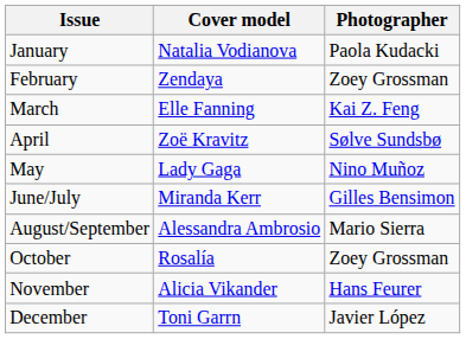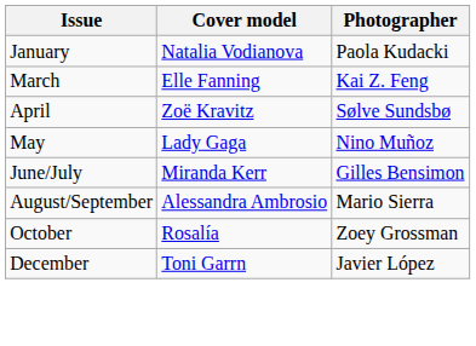 <table class="sortable wikitable">
 <tr>
 <th>Issue</th>
 <th>Cover model</th>
 <th>Photographer</th>
 </tr>
 <tr>
 <td>January</td>
 <td><a href='#'>Natalia Vodianova</a></td>
 <td>Paola Kudacki</td>
-</tr>
-<tr>
-<td>February</td>
-<td><a href='#'>Zendaya</a></td>
-<td>Zoey Grossman</td>
 </tr>
 <tr>
 <td>March</td>
 <td><a href='#'>Elle Fanning</a></td>
 <td><a href='#'>Kai Z. Feng</a></td>
 </tr>
 <tr>
 <td>April</td>
 <td><a href='#'>Zoë Kravitz</a></td>
 <td><a href='#'>Sølve Sundsbø</a></td>
 </tr>
 <tr>
 <td>May</td>
 <td><a href='#'>Lady Gaga</a></td>
 <td><a href='#'>Nino Muñoz</a></td>
 </tr>
 <tr>
 <td>June/July</td>
 <td><a href='#'>Miranda Kerr</a></td>
 <td><a href='#'>Gilles Bensimon</a></td>
 </tr>
 <tr>
 <td>August/September</td>
 <td><a href='#'>Alessandra Ambrosio</a></td>
 <td>Mario Sierra</td>
 </tr>
 <tr>
 <td>October</td>
 <td><a href='#'>Rosalía</a></td>
 <td>Zoey Grossman</td>
 </tr>
 <tr>
-<td>November</td>
-<td><a href='#'>Alicia Vikander</a></td>
-<td><a href='#'>Hans Feurer</a></td>
-</tr>
-<tr>
 <td>December</td>
 <td><a href='#'>Toni Garrn</a></td>
 <td>Javier López</td>
 </tr>
 </table>
